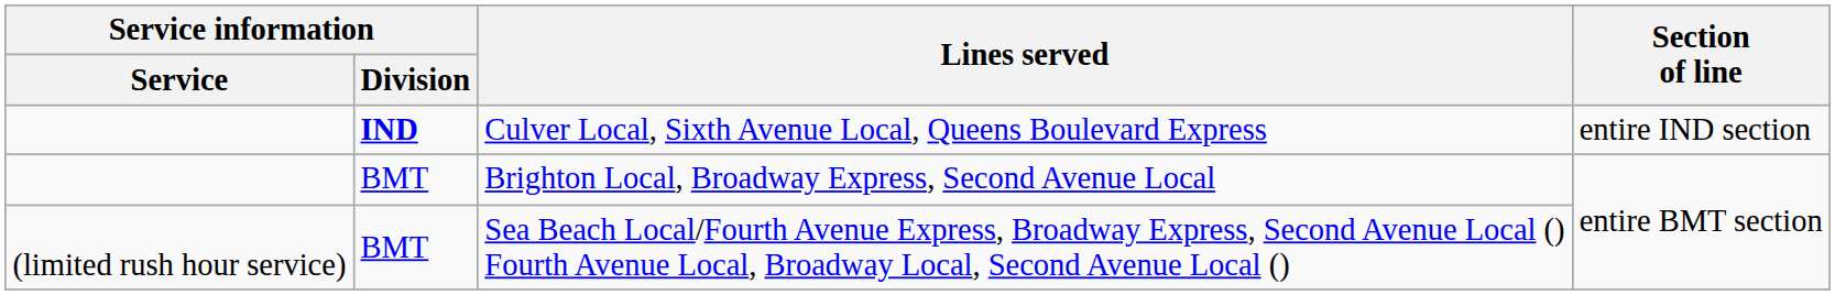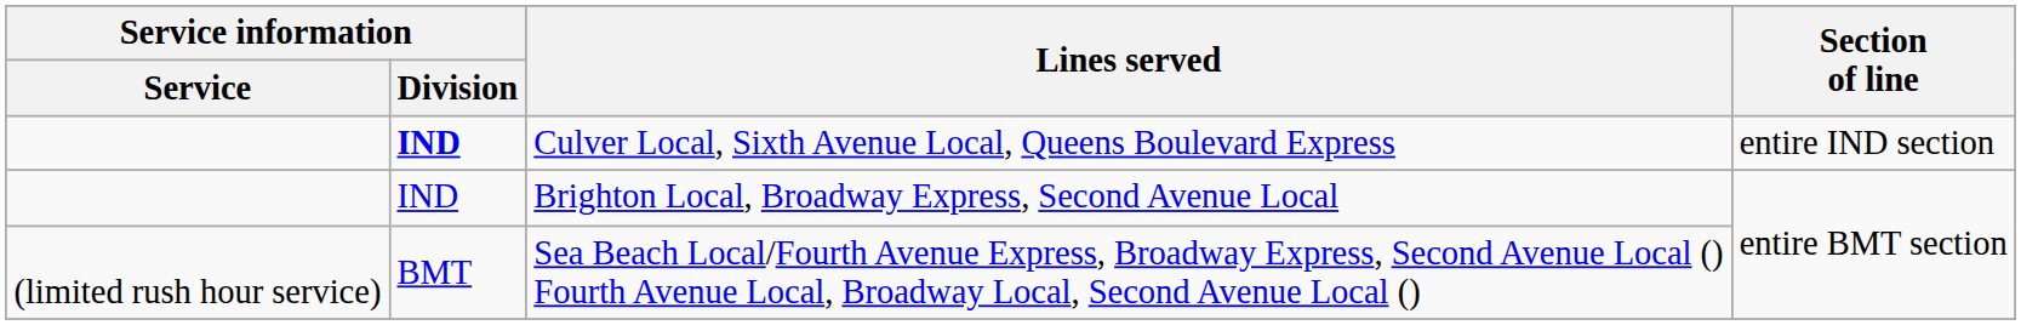 <table class="wikitable">
 <tr>
 <th colspan=2>Service information</th>
 <th rowspan=2>Lines served</th>
 <th rowspan=2>Section <br> of line</th>
 </tr>
 <tr>
 <th>Service</th>
 <th>Division</th>
 </tr>
 <tr>
 <td align=center> </td>
 <td><strong><a href='#'>IND</a></strong></td>
 <td><a href='#'>Culver Local</a>, <a href='#'>Sixth Avenue Local</a>, <a href='#'>Queens Boulevard Express</a></td>
 <td>entire IND section</td>
 </tr>
 <tr>
 <td align=center></td>
-<td><a href='#'>BMT</a></td>
+<td><a href='#'>IND</a></td>
 <td><a href='#'>Brighton Local</a>, <a href='#'>Broadway Express</a>, <a href='#'>Second Avenue Local</a></td>
 <td rowspan=2>entire BMT section</td>
 </tr>
 <tr>
 <td align=center> <br>(limited rush hour service)</td>
 <td><a href='#'>BMT</a></td>
 <td><a href='#'>Sea Beach Local</a>/<a href='#'>Fourth Avenue Express</a>, <a href='#'>Broadway Express</a>, <a href='#'>Second Avenue Local</a> () <br> <a href='#'>Fourth Avenue Local</a>, <a href='#'>Broadway Local</a>, <a href='#'>Second Avenue Local</a> ()</td>
 </tr>
 </table>
